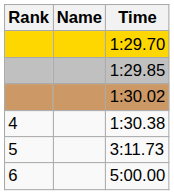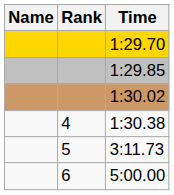 <table class="wikitable">
 <tr>
+<th>Name</th>
 <th>Rank</th>
-<th>Name</th>
 <th>Time</th>
 </tr>
 <tr style="background:gold;">
 <td></td>
 <td></td>
 <td>1:29.70</td>
 </tr>
 <tr style="background:silver;">
 <td></td>
 <td></td>
 <td>1:29.85</td>
 </tr>
 <tr style="background:#CC9966;">
 <td></td>
 <td></td>
 <td>1:30.02</td>
 </tr>
 <tr>
+<td></td>
 <td>4</td>
-<td></td>
 <td>1:30.38</td>
 </tr>
 <tr>
+<td></td>
 <td>5</td>
-<td></td>
 <td>3:11.73</td>
 </tr>
 <tr>
+<td></td>
 <td>6</td>
-<td></td>
 <td>5:00.00</td>
 </tr>
 </table>
